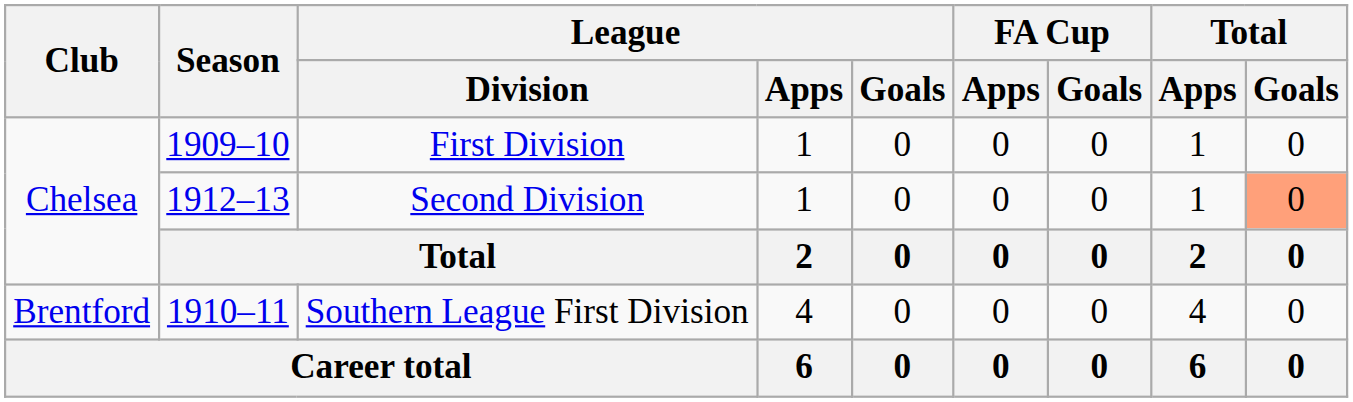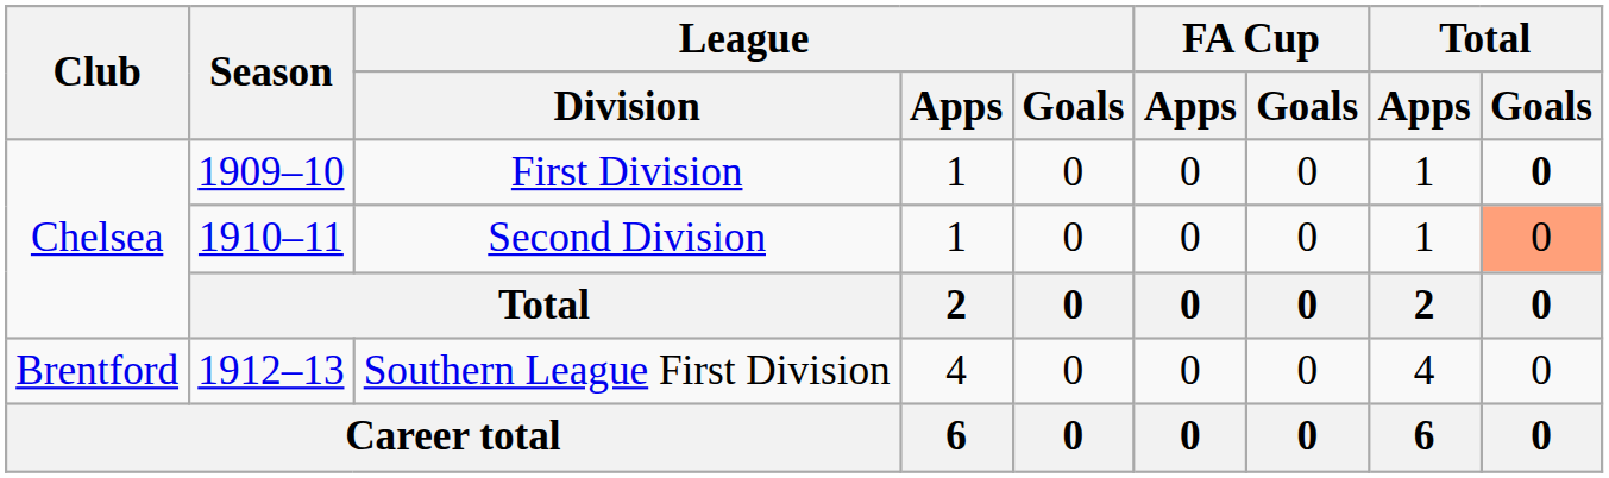 <table class="wikitable" style="text-align: center;">
 <tr>
 <th rowspan="2">Club</th>
 <th rowspan="2">Season</th>
 <th colspan="3">League</th>
 <th colspan="2">FA Cup</th>
 <th colspan="2">Total</th>
 </tr>
 <tr>
 <th>Division</th>
 <th>Apps</th>
 <th>Goals</th>
 <th>Apps</th>
 <th>Goals</th>
 <th>Apps</th>
 <th>Goals</th>
 </tr>
 <tr>
 <td rowspan="3"><a href='#'>Chelsea</a></td>
 <td><a href='#'>1909–10</a></td>
 <td><a href='#'>First Division</a></td>
 <td>1</td>
 <td>0</td>
 <td>0</td>
 <td>0</td>
 <td>1</td>
-<td>0</td>
+<td><strong>0</strong></td>
 </tr>
 <tr>
-<td><a href='#'>1912–13</a></td>
+<td><a href='#'>1910–11</a></td>
 <td><a href='#'>Second Division</a></td>
 <td>1</td>
 <td>0</td>
 <td>0</td>
 <td>0</td>
 <td>1</td>
 <td style="background: lightsalmon;">0</td>
 </tr>
 <tr>
 <th colspan="2">Total</th>
 <th>2</th>
 <th>0</th>
 <th>0</th>
 <th>0</th>
 <th>2</th>
 <th>0</th>
 </tr>
 <tr>
 <td><a href='#'>Brentford</a></td>
-<td><a href='#'>1910–11</a></td>
+<td><a href='#'>1912–13</a></td>
 <td><a href='#'>Southern League</a> First Division</td>
 <td>4</td>
 <td>0</td>
 <td>0</td>
 <td>0</td>
 <td>4</td>
 <td>0</td>
 </tr>
 <tr>
 <th colspan="3">Career total</th>
 <th>6</th>
 <th>0</th>
 <th>0</th>
 <th>0</th>
 <th>6</th>
 <th>0</th>
 </tr>
 </table>
